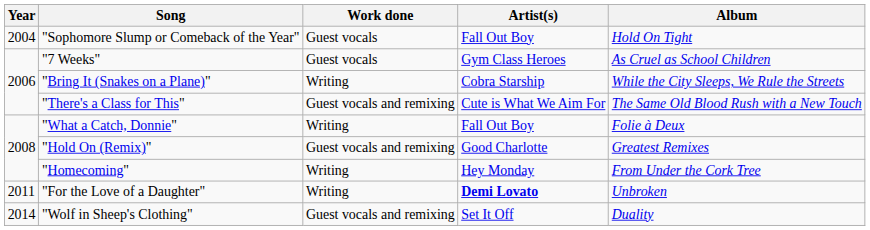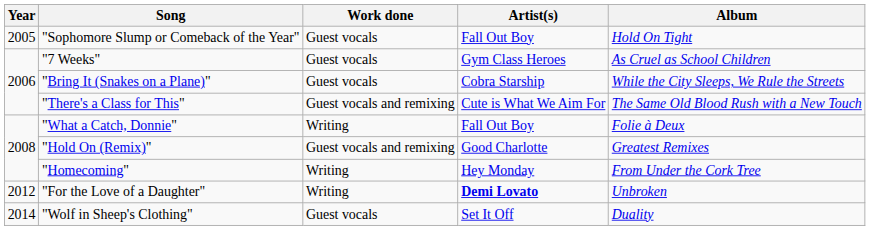 <table class="wikitable">
 <tr>
 <th>Year</th>
 <th>Song</th>
 <th>Work done</th>
 <th>Artist(s)</th>
 <th>Album</th>
 </tr>
 <tr>
-<td>2004</td>
+<td>2005</td>
 <td>"Sophomore Slump or Comeback of the Year"</td>
 <td>Guest vocals</td>
 <td><a href='#'>Fall Out Boy</a></td>
 <td><em><a href='#'>Hold On Tight</a></em></td>
 </tr>
 <tr>
 <td rowspan="3">2006</td>
 <td>"7 Weeks"</td>
 <td>Guest vocals</td>
 <td><a href='#'>Gym Class Heroes</a></td>
 <td><em><a href='#'>As Cruel as School Children</a></em></td>
 </tr>
 <tr>
 <td>"<a href='#'>Bring It (Snakes on a Plane)</a>"</td>
-<td>Writing</td>
+<td>Guest vocals</td>
 <td><a href='#'>Cobra Starship</a></td>
 <td><em><a href='#'>While the City Sleeps, We Rule the Streets</a></em></td>
 </tr>
 <tr>
 <td>"<a href='#'>There's a Class for This</a>"</td>
 <td>Guest vocals and remixing</td>
 <td><a href='#'>Cute is What We Aim For</a></td>
 <td><em><a href='#'>The Same Old Blood Rush with a New Touch</a></em></td>
 </tr>
 <tr>
 <td rowspan="3">2008</td>
 <td>"<a href='#'>What a Catch, Donnie</a>"</td>
 <td>Writing</td>
 <td><a href='#'>Fall Out Boy</a></td>
 <td><em><a href='#'>Folie à Deux</a></em></td>
 </tr>
 <tr>
 <td>"<a href='#'>Hold On (Remix)</a>"</td>
 <td>Guest vocals and remixing</td>
 <td><a href='#'>Good Charlotte</a></td>
 <td><em><a href='#'>Greatest Remixes</a></em></td>
 </tr>
 <tr>
 <td>"<a href='#'>Homecoming</a>"</td>
 <td>Writing</td>
 <td><a href='#'>Hey Monday</a></td>
 <td><em><a href='#'>From Under the Cork Tree</a></em></td>
 </tr>
 <tr>
-<td>2011</td>
+<td>2012</td>
 <td>"For the Love of a Daughter"</td>
 <td>Writing</td>
 <td><strong><a href='#'>Demi Lovato</a></strong></td>
 <td><em><a href='#'>Unbroken</a></em></td>
 </tr>
 <tr>
 <td>2014</td>
 <td>"Wolf in Sheep's Clothing"</td>
-<td>Guest vocals and remixing</td>
+<td>Guest vocals</td>
 <td><a href='#'>Set It Off</a></td>
 <td><em><a href='#'>Duality</a></em></td>
 </tr>
 </table>
